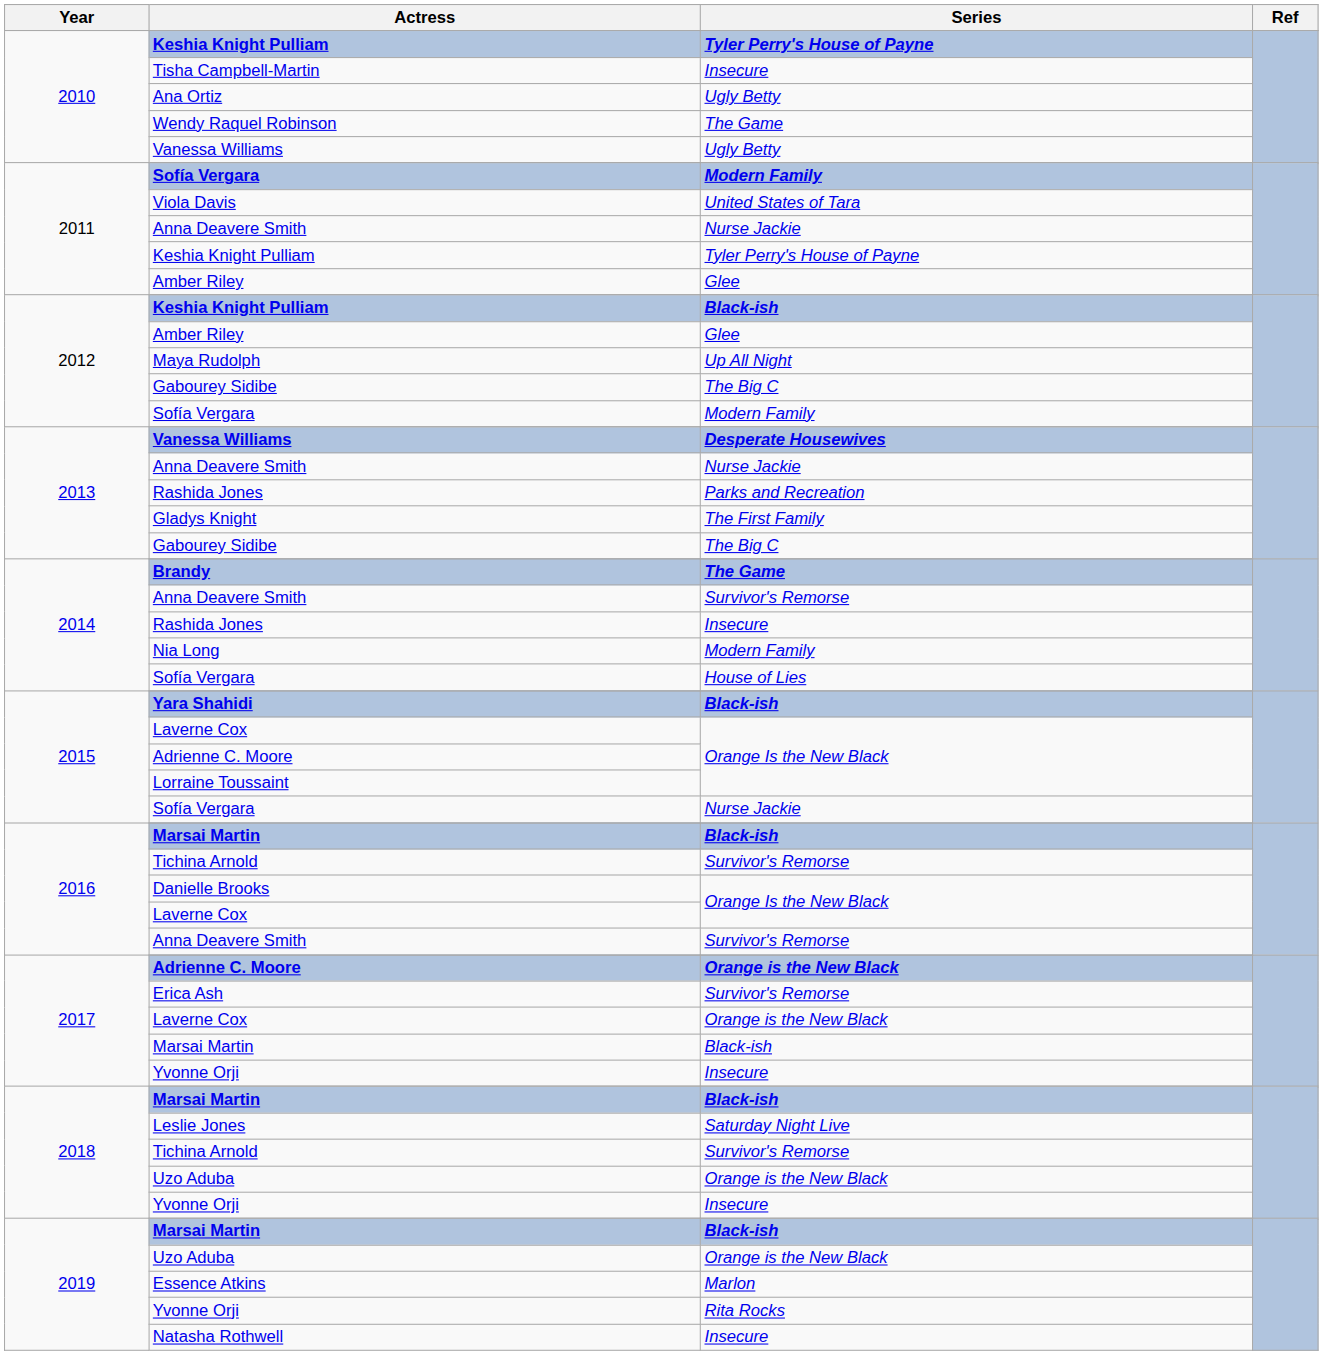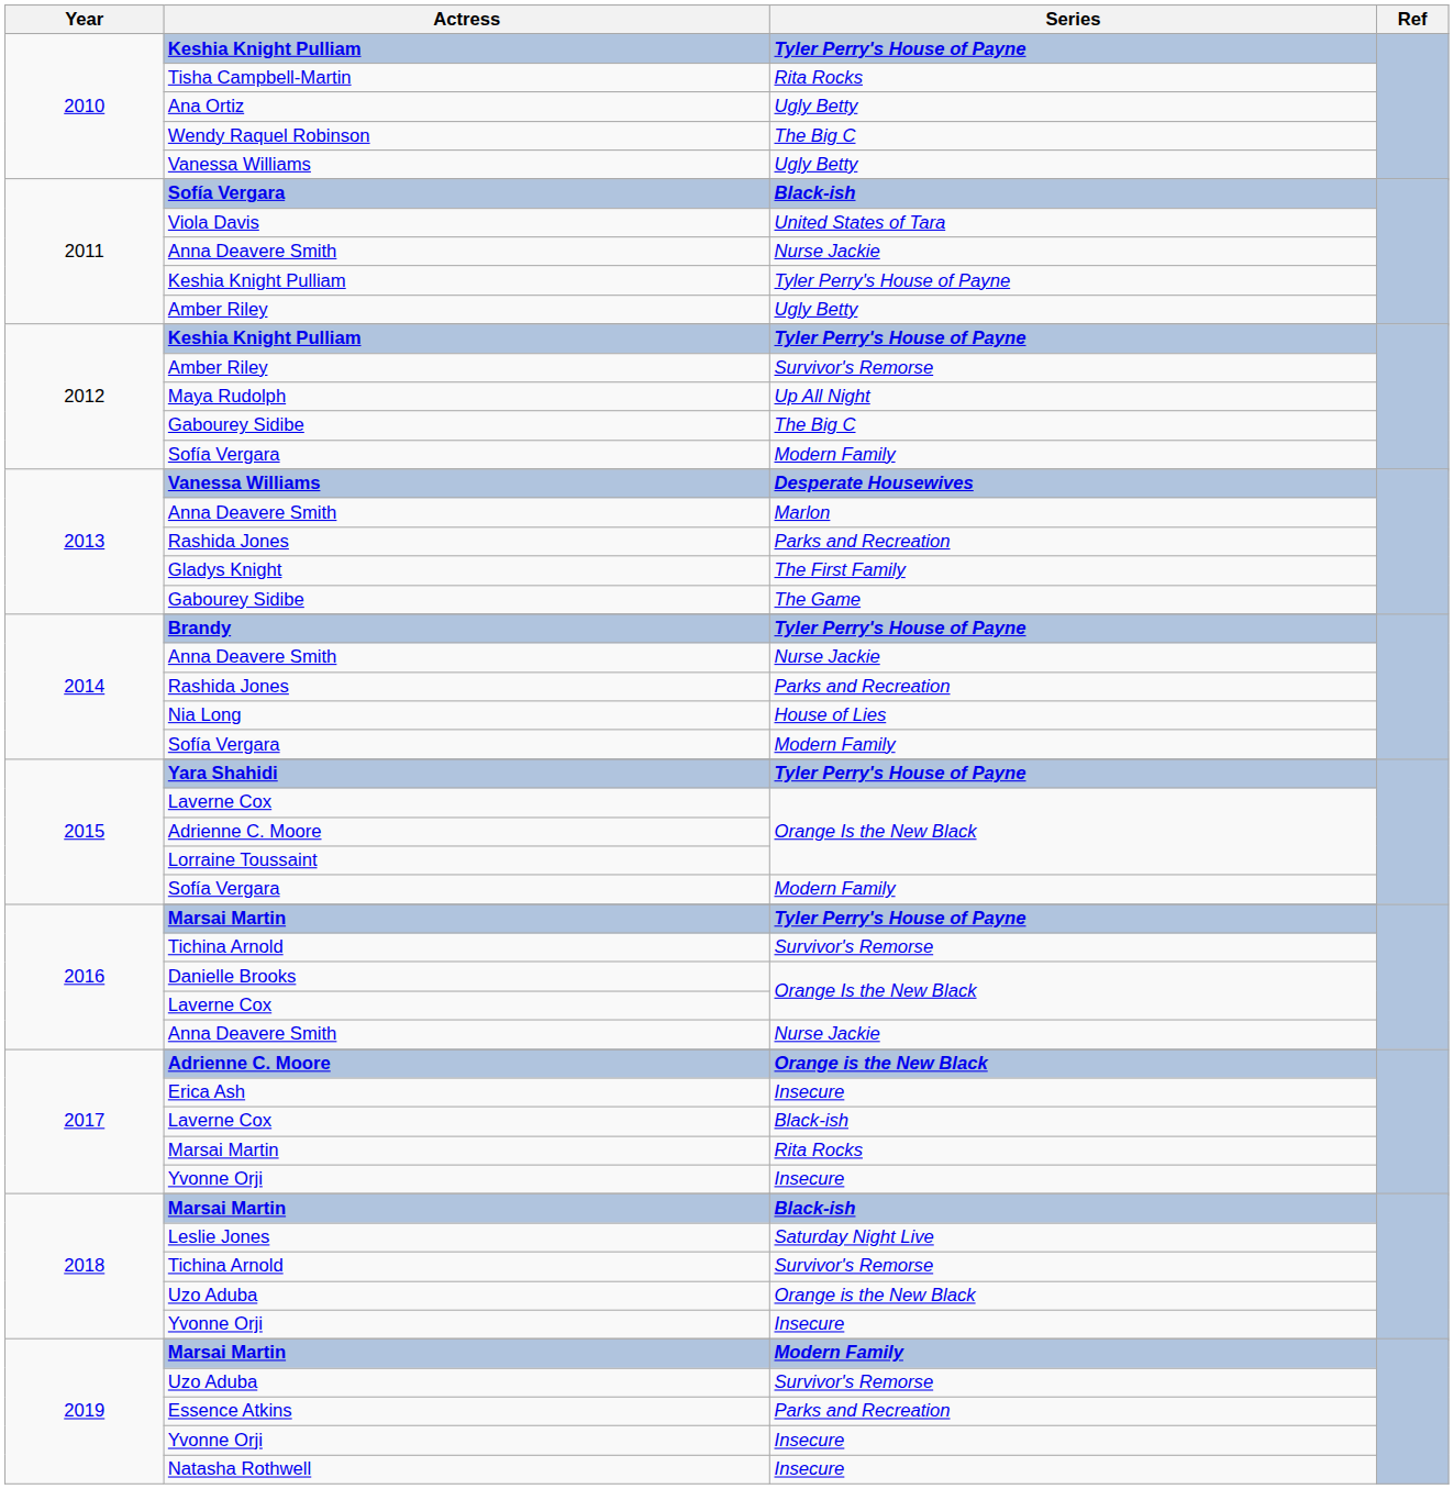 <table class="wikitable" style="width:100%;">
 <tr style="background:#bebebe;">
 <th style="width:11%;">Year</th>
 <th style="width:42%;">Actress</th>
 <th style="width:42%;">Series</th>
 <th style="width:5%;">Ref</th>
 </tr>
 <tr>
 <td rowspan="6" align="center"><a href='#'>2010</a></td>
 </tr>
 <tr style="background:#B0C4DE">
 <td><strong><a href='#'>Keshia Knight Pulliam</a></strong></td>
 <td><strong><em><a href='#'>Tyler Perry's House of Payne</a></em></strong></td>
 <td rowspan="6" align="center"></td>
 </tr>
 <tr>
 <td><a href='#'>Tisha Campbell-Martin</a></td>
-<td><em><a href='#'>Insecure</a></em></td>
+<td><em><a href='#'>Rita Rocks</a></em></td>
 </tr>
 <tr>
 <td><a href='#'>Ana Ortiz</a></td>
 <td><em><a href='#'>Ugly Betty</a></em></td>
 </tr>
 <tr>
 <td><a href='#'>Wendy Raquel Robinson</a></td>
-<td><em><a href='#'>The Game</a></em></td>
+<td><em><a href='#'>The Big C</a></em></td>
 </tr>
 <tr>
 <td><a href='#'>Vanessa Williams</a></td>
 <td><em><a href='#'>Ugly Betty</a></em></td>
 </tr>
 <tr>
 <td rowspan="6" align="center">2011</td>
 </tr>
 <tr style="background:#B0C4DE">
 <td><strong><a href='#'>Sofía Vergara</a></strong></td>
-<td><strong><em><a href='#'>Modern Family</a></em></strong></td>
+<td><strong><em><a href='#'>Black-ish</a></em></strong></td>
 <td rowspan="6" align="center"></td>
 </tr>
 <tr>
 <td><a href='#'>Viola Davis</a></td>
 <td><em><a href='#'>United States of Tara</a></em></td>
 </tr>
 <tr>
 <td><a href='#'>Anna Deavere Smith</a></td>
 <td><em><a href='#'>Nurse Jackie</a></em></td>
 </tr>
 <tr>
 <td><a href='#'>Keshia Knight Pulliam</a></td>
 <td><em><a href='#'>Tyler Perry's House of Payne</a></em></td>
 </tr>
 <tr>
 <td><a href='#'>Amber Riley</a></td>
-<td><em><a href='#'>Glee</a></em></td>
+<td><em><a href='#'>Ugly Betty</a></em></td>
 </tr>
 <tr>
 <td rowspan="6" align="center">2012</td>
 </tr>
 <tr style="background:#B0C4DE">
 <td><strong><a href='#'>Keshia Knight Pulliam</a></strong></td>
-<td><strong><em><a href='#'>Black-ish</a></em></strong></td>
+<td><strong><em><a href='#'>Tyler Perry's House of Payne</a></em></strong></td>
 <td rowspan="6" align="center"></td>
 </tr>
 <tr>
 <td><a href='#'>Amber Riley</a></td>
-<td><em><a href='#'>Glee</a></em></td>
+<td><em><a href='#'>Survivor's Remorse</a></em></td>
 </tr>
 <tr>
 <td><a href='#'>Maya Rudolph</a></td>
 <td><em><a href='#'>Up All Night</a></em></td>
 </tr>
 <tr>
 <td><a href='#'>Gabourey Sidibe</a></td>
 <td><em><a href='#'>The Big C</a></em></td>
 </tr>
 <tr>
 <td><a href='#'>Sofía Vergara</a></td>
 <td><em><a href='#'>Modern Family</a></em></td>
 </tr>
 <tr>
 <td rowspan="6" align="center"><a href='#'>2013</a></td>
 </tr>
 <tr style="background:#B0C4DE">
 <td><strong><a href='#'>Vanessa Williams</a></strong></td>
 <td><strong><em><a href='#'>Desperate Housewives</a></em></strong></td>
 <td rowspan="6" align="center"></td>
 </tr>
 <tr>
 <td><a href='#'>Anna Deavere Smith</a></td>
-<td><em><a href='#'>Nurse Jackie</a></em></td>
+<td><em><a href='#'>Marlon</a></em></td>
 </tr>
 <tr>
 <td><a href='#'>Rashida Jones</a></td>
 <td><em><a href='#'>Parks and Recreation</a></em></td>
 </tr>
 <tr>
 <td><a href='#'>Gladys Knight</a></td>
 <td><em><a href='#'>The First Family</a></em></td>
 </tr>
 <tr>
 <td><a href='#'>Gabourey Sidibe</a></td>
-<td><em><a href='#'>The Big C</a></em></td>
+<td><em><a href='#'>The Game</a></em></td>
 </tr>
 <tr>
 <td rowspan="6" align="center"><a href='#'>2014</a></td>
 </tr>
 <tr style="background:#B0C4DE">
 <td><strong><a href='#'>Brandy</a></strong></td>
-<td><strong><em><a href='#'>The Game</a></em></strong></td>
+<td><strong><em><a href='#'>Tyler Perry's House of Payne</a></em></strong></td>
 <td rowspan="6" align="center"></td>
 </tr>
 <tr>
 <td><a href='#'>Anna Deavere Smith</a></td>
-<td><em><a href='#'>Survivor's Remorse</a></em></td>
+<td><em><a href='#'>Nurse Jackie</a></em></td>
 </tr>
 <tr>
 <td><a href='#'>Rashida Jones</a></td>
-<td><em><a href='#'>Insecure</a></em></td>
+<td><em><a href='#'>Parks and Recreation</a></em></td>
 </tr>
 <tr>
 <td><a href='#'>Nia Long</a></td>
-<td><em><a href='#'>Modern Family</a></em></td>
+<td><em><a href='#'>House of Lies</a></em></td>
 </tr>
 <tr>
 <td><a href='#'>Sofía Vergara</a></td>
-<td><em><a href='#'>House of Lies</a></em></td>
+<td><em><a href='#'>Modern Family</a></em></td>
 </tr>
 <tr>
 <td rowspan="6" align="center"><a href='#'>2015</a></td>
 </tr>
 <tr style="background:#B0C4DE">
 <td><strong><a href='#'>Yara Shahidi</a></strong></td>
-<td><strong><em><a href='#'>Black-ish</a></em></strong></td>
+<td><strong><em><a href='#'>Tyler Perry's House of Payne</a></em></strong></td>
 <td rowspan="6" align="center"></td>
 </tr>
 <tr>
 <td><a href='#'>Laverne Cox</a></td>
 <td rowspan="3"><em><a href='#'>Orange Is the New Black</a></em></td>
 </tr>
 <tr>
 <td><a href='#'>Adrienne C. Moore</a></td>
 </tr>
 <tr>
 <td><a href='#'>Lorraine Toussaint</a></td>
 </tr>
 <tr>
 <td><a href='#'>Sofía Vergara</a></td>
-<td><em><a href='#'>Nurse Jackie</a></em></td>
+<td><em><a href='#'>Modern Family</a></em></td>
 </tr>
 <tr>
 <td rowspan="6" align="center"><a href='#'>2016</a></td>
 </tr>
 <tr style="background:#B0C4DE">
 <td><strong><a href='#'>Marsai Martin</a></strong></td>
-<td><strong><em><a href='#'>Black-ish</a></em></strong></td>
+<td><strong><em><a href='#'>Tyler Perry's House of Payne</a></em></strong></td>
 <td rowspan="6" align="center"></td>
 </tr>
 <tr>
 <td><a href='#'>Tichina Arnold</a></td>
 <td><em><a href='#'>Survivor's Remorse</a></em></td>
 </tr>
 <tr>
 <td><a href='#'>Danielle Brooks</a></td>
 <td rowspan="2"><em><a href='#'>Orange Is the New Black</a></em></td>
 </tr>
 <tr>
 <td><a href='#'>Laverne Cox</a></td>
 </tr>
 <tr>
 <td><a href='#'>Anna Deavere Smith</a></td>
-<td><em><a href='#'>Survivor's Remorse</a></em></td>
+<td><em><a href='#'>Nurse Jackie</a></em></td>
 </tr>
 <tr>
 <td rowspan="6" align="center"><a href='#'>2017</a></td>
 </tr>
 <tr style="background:#B0C4DE">
 <td><strong><a href='#'>Adrienne C. Moore</a></strong></td>
 <td><strong><em><a href='#'>Orange is the New Black</a></em></strong></td>
 <td rowspan="6" align="center"></td>
 </tr>
 <tr>
 <td><a href='#'>Erica Ash</a></td>
-<td><em><a href='#'>Survivor's Remorse</a></em></td>
+<td><em><a href='#'>Insecure</a></em></td>
 </tr>
 <tr>
 <td><a href='#'>Laverne Cox</a></td>
-<td><em><a href='#'>Orange is the New Black</a></em></td>
+<td><em><a href='#'>Black-ish</a></em></td>
 </tr>
 <tr>
 <td><a href='#'>Marsai Martin</a></td>
-<td><em><a href='#'>Black-ish</a></em></td>
+<td><em><a href='#'>Rita Rocks</a></em></td>
 </tr>
 <tr>
 <td><a href='#'>Yvonne Orji</a></td>
 <td><em><a href='#'>Insecure</a></em></td>
 </tr>
 <tr>
 <td rowspan="6" align="center"><a href='#'>2018</a></td>
 </tr>
 <tr style="background:#B0C4DE">
 <td><strong><a href='#'>Marsai Martin</a></strong></td>
 <td><strong><em><a href='#'>Black-ish</a></em></strong></td>
 <td rowspan="6" align="center"></td>
 </tr>
 <tr>
 <td><a href='#'>Leslie Jones</a></td>
 <td><em><a href='#'>Saturday Night Live</a></em></td>
 </tr>
 <tr>
 <td><a href='#'>Tichina Arnold</a></td>
 <td><em><a href='#'>Survivor's Remorse</a></em></td>
 </tr>
 <tr>
 <td><a href='#'>Uzo Aduba</a></td>
 <td><em><a href='#'>Orange is the New Black</a></em></td>
 </tr>
 <tr>
 <td><a href='#'>Yvonne Orji</a></td>
 <td><em><a href='#'>Insecure</a></em></td>
 </tr>
 <tr>
 <td rowspan="6" align="center"><a href='#'>2019</a></td>
 </tr>
 <tr style="background:#B0C4DE">
 <td><strong><a href='#'>Marsai Martin</a></strong></td>
-<td><strong><em><a href='#'>Black-ish</a></em></strong></td>
+<td><strong><em><a href='#'>Modern Family</a></em></strong></td>
 <td rowspan="6" align="center"></td>
 </tr>
 <tr>
 <td><a href='#'>Uzo Aduba</a></td>
-<td><em><a href='#'>Orange is the New Black</a></em></td>
+<td><em><a href='#'>Survivor's Remorse</a></em></td>
 </tr>
 <tr>
 <td><a href='#'>Essence Atkins</a></td>
-<td><em><a href='#'>Marlon</a></em></td>
+<td><em><a href='#'>Parks and Recreation</a></em></td>
 </tr>
 <tr>
 <td><a href='#'>Yvonne Orji</a></td>
-<td><em><a href='#'>Rita Rocks</a></em></td>
+<td><em><a href='#'>Insecure</a></em></td>
 </tr>
 <tr>
 <td><a href='#'>Natasha Rothwell</a></td>
 <td><em><a href='#'>Insecure</a></em></td>
 </tr>
 </table>
